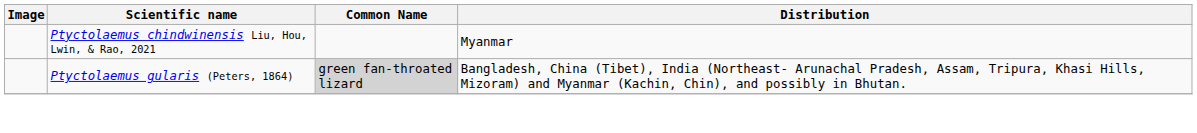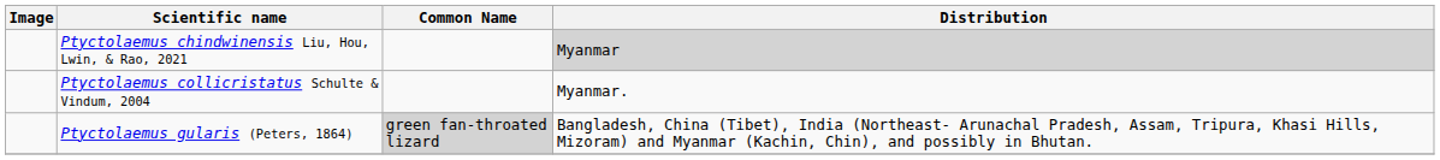 <table class="wikitable">
 <tr>
 <th>Image</th>
 <th>Scientific name</th>
 <th>Common Name</th>
 <th>Distribution</th>
 </tr>
 <tr>
 <td></td>
 <td><em><a href='#'>Ptyctolaemus chindwinensis</a></em> <small>Liu, Hou, Lwin, & Rao, 2021</small></td>
 <td></td>
-<td>Myanmar</td>
+<td style="background: lightgrey;">Myanmar</td>
+</tr>
+<tr>
+<td></td>
+<td><em><a href='#'>Ptyctolaemus collicristatus</a></em> <small>Schulte & Vindum, 2004</small></td>
+<td></td>
+<td>Myanmar.</td>
 </tr>
 <tr>
 <td></td>
 <td><em><a href='#'>Ptyctolaemus gularis</a></em> <small>(Peters, 1864)</small></td>
 <td style="background: lightgrey;">green fan-throated lizard</td>
 <td>Bangladesh, China (Tibet), India (Northeast- Arunachal Pradesh, Assam, Tripura, Khasi Hills, Mizoram) and Myanmar (Kachin, Chin), and possibly in Bhutan.</td>
 </tr>
 <tr>
 </tr>
 </table>
